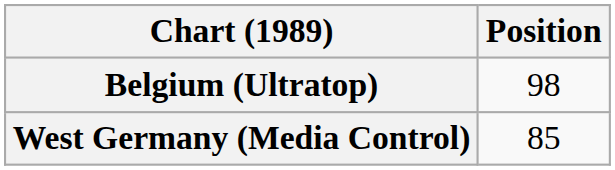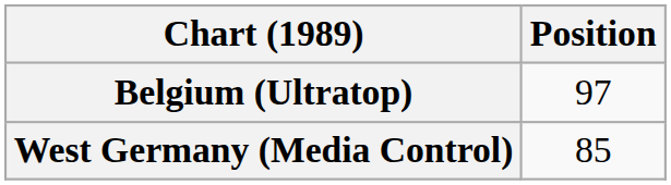 <table class="wikitable sortable plainrowheaders" style="text-align:center">
 <tr>
 <th>Chart (1989)</th>
 <th>Position</th>
 </tr>
 <tr>
 <th scope="row">Belgium (Ultratop)</th>
-<td>98</td>
+<td>97</td>
 </tr>
 <tr>
 <th scope="row">West Germany (Media Control)</th>
 <td>85</td>
 </tr>
 </table>
